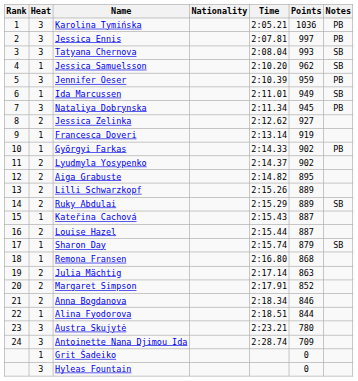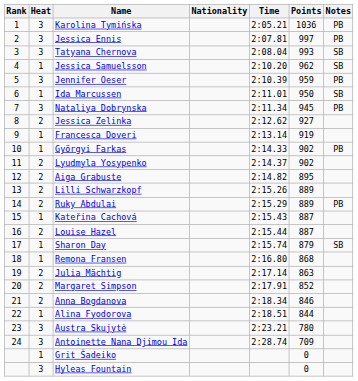 <table class="wikitable sortable" style="text-align:center">
 <tr>
 <th>Rank</th>
 <th>Heat</th>
 <th>Name</th>
 <th>Nationality</th>
 <th>Time</th>
 <th>Points</th>
 <th>Notes</th>
 </tr>
 <tr>
 <td>1</td>
 <td>3</td>
 <td align=left><a href='#'>Karolina Tymińska</a></td>
 <td align=left></td>
 <td>2:05.21</td>
 <td>1036</td>
 <td>PB</td>
 </tr>
 <tr>
 <td>2</td>
 <td>3</td>
 <td align=left><a href='#'>Jessica Ennis</a></td>
 <td align=left></td>
 <td>2:07.81</td>
 <td>997</td>
 <td>PB</td>
 </tr>
 <tr>
 <td>3</td>
 <td>3</td>
 <td align=left><a href='#'>Tatyana Chernova</a></td>
 <td align=left></td>
 <td>2:08.04</td>
 <td>993</td>
 <td>SB</td>
 </tr>
 <tr>
 <td>4</td>
 <td>1</td>
 <td align=left><a href='#'>Jessica Samuelsson</a></td>
 <td align=left></td>
 <td>2:10.20</td>
 <td>962</td>
 <td>SB</td>
 </tr>
 <tr>
 <td>5</td>
 <td>3</td>
 <td align=left><a href='#'>Jennifer Oeser</a></td>
 <td align=left></td>
 <td>2:10.39</td>
 <td>959</td>
 <td>PB</td>
 </tr>
 <tr>
 <td>6</td>
 <td>1</td>
 <td align=left><a href='#'>Ida Marcussen</a></td>
 <td align=left></td>
 <td>2:11.01</td>
-<td>949</td>
+<td>950</td>
 <td>SB</td>
 </tr>
 <tr>
 <td>7</td>
 <td>3</td>
 <td align=left><a href='#'>Nataliya Dobrynska</a></td>
 <td align=left></td>
 <td>2:11.34</td>
 <td>945</td>
 <td>PB</td>
 </tr>
 <tr>
 <td>8</td>
 <td>2</td>
 <td align=left><a href='#'>Jessica Zelinka</a></td>
 <td align=left></td>
 <td>2:12.62</td>
 <td>927</td>
 <td></td>
 </tr>
 <tr>
 <td>9</td>
 <td>1</td>
 <td align=left><a href='#'>Francesca Doveri</a></td>
 <td align=left></td>
 <td>2:13.14</td>
 <td>919</td>
 <td></td>
 </tr>
 <tr>
 <td>10</td>
 <td>1</td>
 <td align=left><a href='#'>Györgyi Farkas</a></td>
 <td align=left></td>
 <td>2:14.33</td>
 <td>902</td>
 <td>PB</td>
 </tr>
 <tr>
 <td>11</td>
 <td>2</td>
 <td align=left><a href='#'>Lyudmyla Yosypenko</a></td>
 <td align=left></td>
 <td>2:14.37</td>
 <td>902</td>
 <td></td>
 </tr>
 <tr>
 <td>12</td>
 <td>2</td>
 <td align=left><a href='#'>Aiga Grabuste</a></td>
 <td align=left></td>
 <td>2:14.82</td>
 <td>895</td>
 <td></td>
 </tr>
 <tr>
 <td>13</td>
 <td>2</td>
 <td align=left><a href='#'>Lilli Schwarzkopf</a></td>
 <td align=left></td>
 <td>2:15.26</td>
 <td>889</td>
 <td></td>
 </tr>
 <tr>
 <td>14</td>
 <td>2</td>
 <td align=left><a href='#'>Ruky Abdulai</a></td>
 <td align=left></td>
 <td>2:15.29</td>
 <td>889</td>
-<td>SB</td>
+<td>PB</td>
 </tr>
 <tr>
 <td>15</td>
 <td>1</td>
 <td align=left><a href='#'>Kateřina Cachová</a></td>
 <td align=left></td>
 <td>2:15.43</td>
 <td>887</td>
 <td></td>
 </tr>
 <tr>
 <td>16</td>
 <td>2</td>
 <td align=left><a href='#'>Louise Hazel</a></td>
 <td align=left></td>
 <td>2:15.44</td>
 <td>887</td>
 <td></td>
 </tr>
 <tr>
 <td>17</td>
 <td>1</td>
 <td align=left><a href='#'>Sharon Day</a></td>
 <td align=left></td>
 <td>2:15.74</td>
 <td>879</td>
 <td>SB</td>
 </tr>
 <tr>
 <td>18</td>
 <td>1</td>
 <td align=left><a href='#'>Remona Fransen</a></td>
 <td align=left></td>
 <td>2:16.80</td>
 <td>868</td>
 <td></td>
 </tr>
 <tr>
 <td>19</td>
 <td>2</td>
 <td align=left><a href='#'>Julia Mächtig</a></td>
 <td align=left></td>
 <td>2:17.14</td>
 <td>863</td>
 <td></td>
 </tr>
 <tr>
 <td>20</td>
 <td>2</td>
 <td align=left><a href='#'>Margaret Simpson</a></td>
 <td align=left></td>
 <td>2:17.91</td>
 <td>852</td>
 <td></td>
 </tr>
 <tr>
 <td>21</td>
 <td>2</td>
 <td align=left><a href='#'>Anna Bogdanova</a></td>
 <td align=left></td>
 <td>2:18.34</td>
 <td>846</td>
 <td></td>
 </tr>
 <tr>
 <td>22</td>
 <td>1</td>
 <td align=left><a href='#'>Alina Fyodorova</a></td>
 <td align=left></td>
 <td>2:18.51</td>
 <td>844</td>
 <td></td>
 </tr>
 <tr>
 <td>23</td>
 <td>3</td>
 <td align=left><a href='#'>Austra Skujytė</a></td>
 <td align=left></td>
 <td>2:23.21</td>
 <td>780</td>
 <td></td>
 </tr>
 <tr>
 <td>24</td>
 <td>3</td>
 <td align=left><a href='#'>Antoinette Nana Djimou Ida</a></td>
 <td align=left></td>
 <td>2:28.74</td>
 <td>709</td>
 <td></td>
 </tr>
 <tr>
 <td></td>
 <td>1</td>
 <td align=left><a href='#'>Grit Šadeiko</a></td>
 <td align=left></td>
 <td></td>
 <td>0</td>
 <td></td>
 </tr>
 <tr>
 <td></td>
 <td>3</td>
 <td align=left><a href='#'>Hyleas Fountain</a></td>
 <td align=left></td>
 <td></td>
 <td>0</td>
 <td></td>
 </tr>
 </table>
